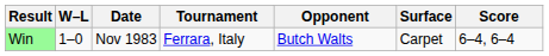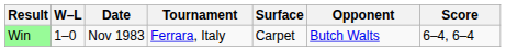 <table class="sortable wikitable">
 <tr>
 <th>Result</th>
 <th class="unsortable">W–L</th>
 <th>Date</th>
 <th style="width:120px">Tournament</th>
+<th>Surface</th>
 <th style="width:130px">Opponent</th>
-<th>Surface</th>
 <th style="width:90px" class="unsortable">Score</th>
 </tr>
 <tr>
 <td style="background:#98fb98;">Win</td>
 <td>1–0</td>
 <td>Nov 1983</td>
 <td><a href='#'>Ferrara</a>, Italy</td>
+<td>Carpet</td>
 <td> <a href='#'>Butch Walts</a></td>
-<td>Carpet</td>
 <td>6–4, 6–4</td>
 </tr>
 </table>
